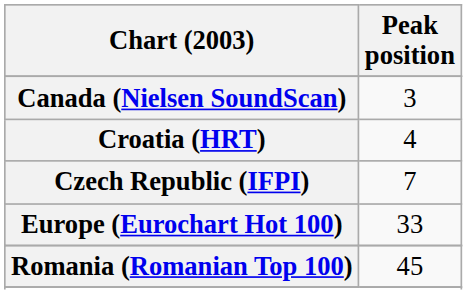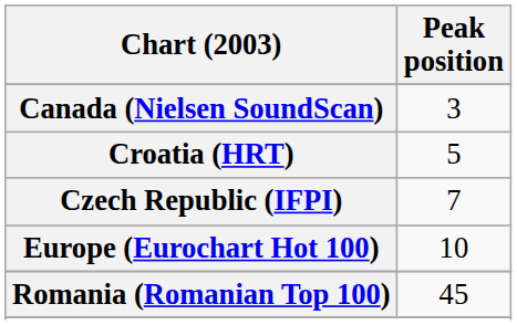 <table class="wikitable sortable plainrowheaders" style="text-align:center">
 <tr>
 <th>Chart (2003)</th>
 <th>Peak<br>position</th>
 </tr>
 <tr>
 </tr>
 <tr>
 </tr>
 <tr>
 </tr>
 <tr>
 </tr>
 <tr>
 <th scope="row">Canada (<a href='#'>Nielsen SoundScan</a>)</th>
 <td>3</td>
 </tr>
 <tr>
 <th scope=row>Croatia (<a href='#'>HRT</a>)</th>
-<td>4</td>
+<td>5</td>
 </tr>
 <tr>
 <th scope="row">Czech Republic (<a href='#'>IFPI</a>)</th>
 <td>7</td>
 </tr>
 <tr>
 <th scope="row">Europe (<a href='#'>Eurochart Hot 100</a>)</th>
-<td>33</td>
+<td>10</td>
 </tr>
 <tr>
 </tr>
 <tr>
 </tr>
 <tr>
 </tr>
 <tr>
 </tr>
 <tr>
 </tr>
 <tr>
 </tr>
 <tr>
 </tr>
 <tr>
 </tr>
 <tr>
 </tr>
 <tr>
 </tr>
 <tr>
 <th scope="row">Romania (<a href='#'>Romanian Top 100</a>)</th>
 <td>45</td>
 </tr>
 <tr>
 </tr>
 <tr>
 </tr>
 <tr>
 </tr>
 <tr>
 </tr>
 <tr>
 </tr>
 <tr>
 </tr>
 <tr>
 </tr>
 <tr>
 </tr>
 <tr>
 </tr>
 </table>
